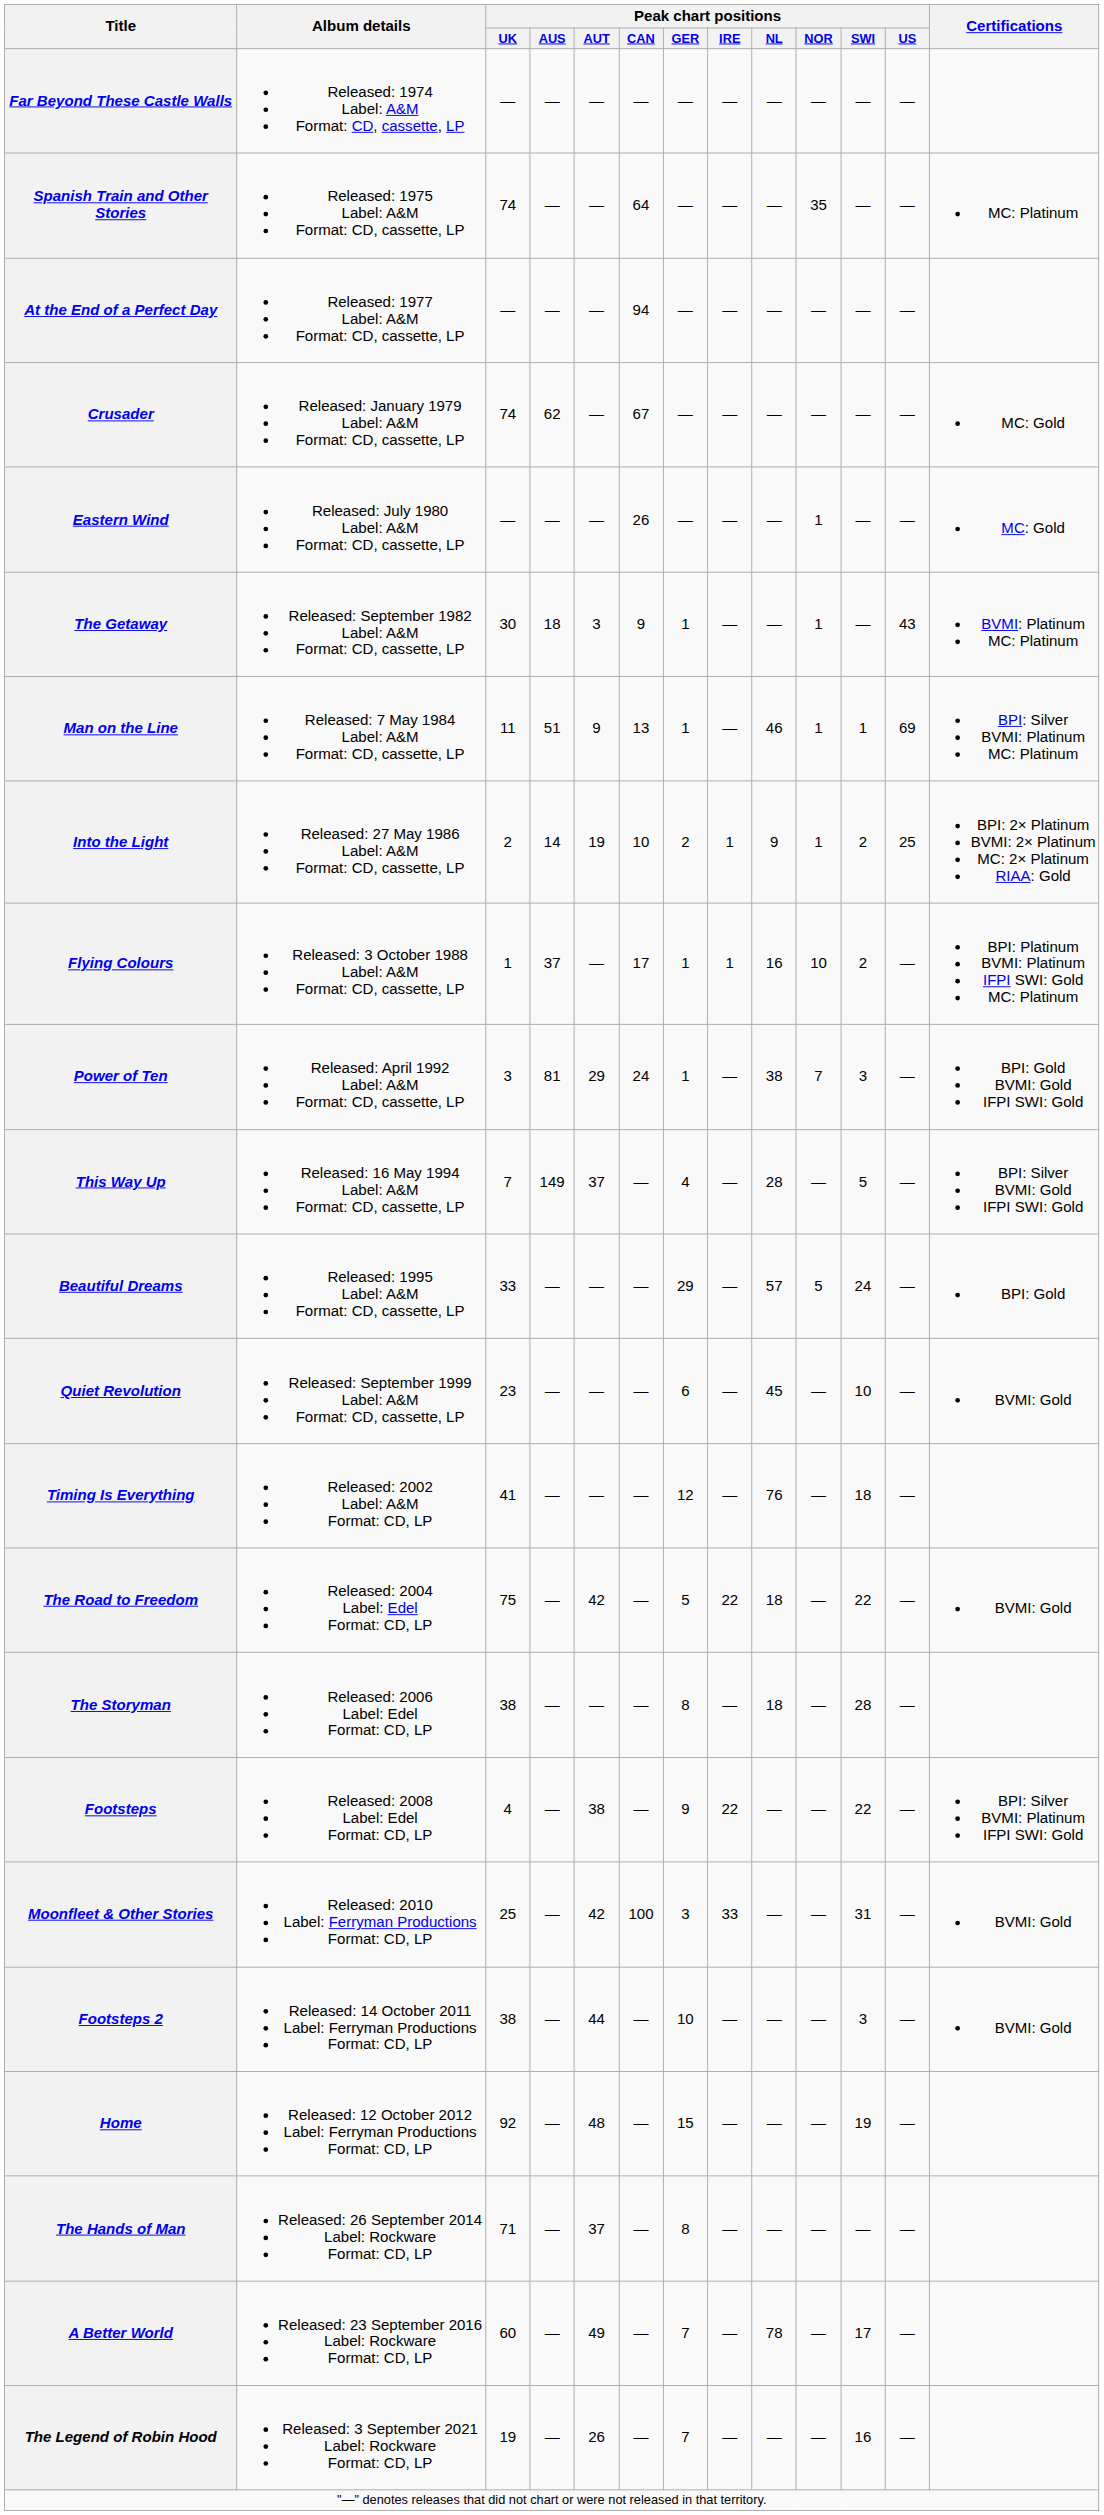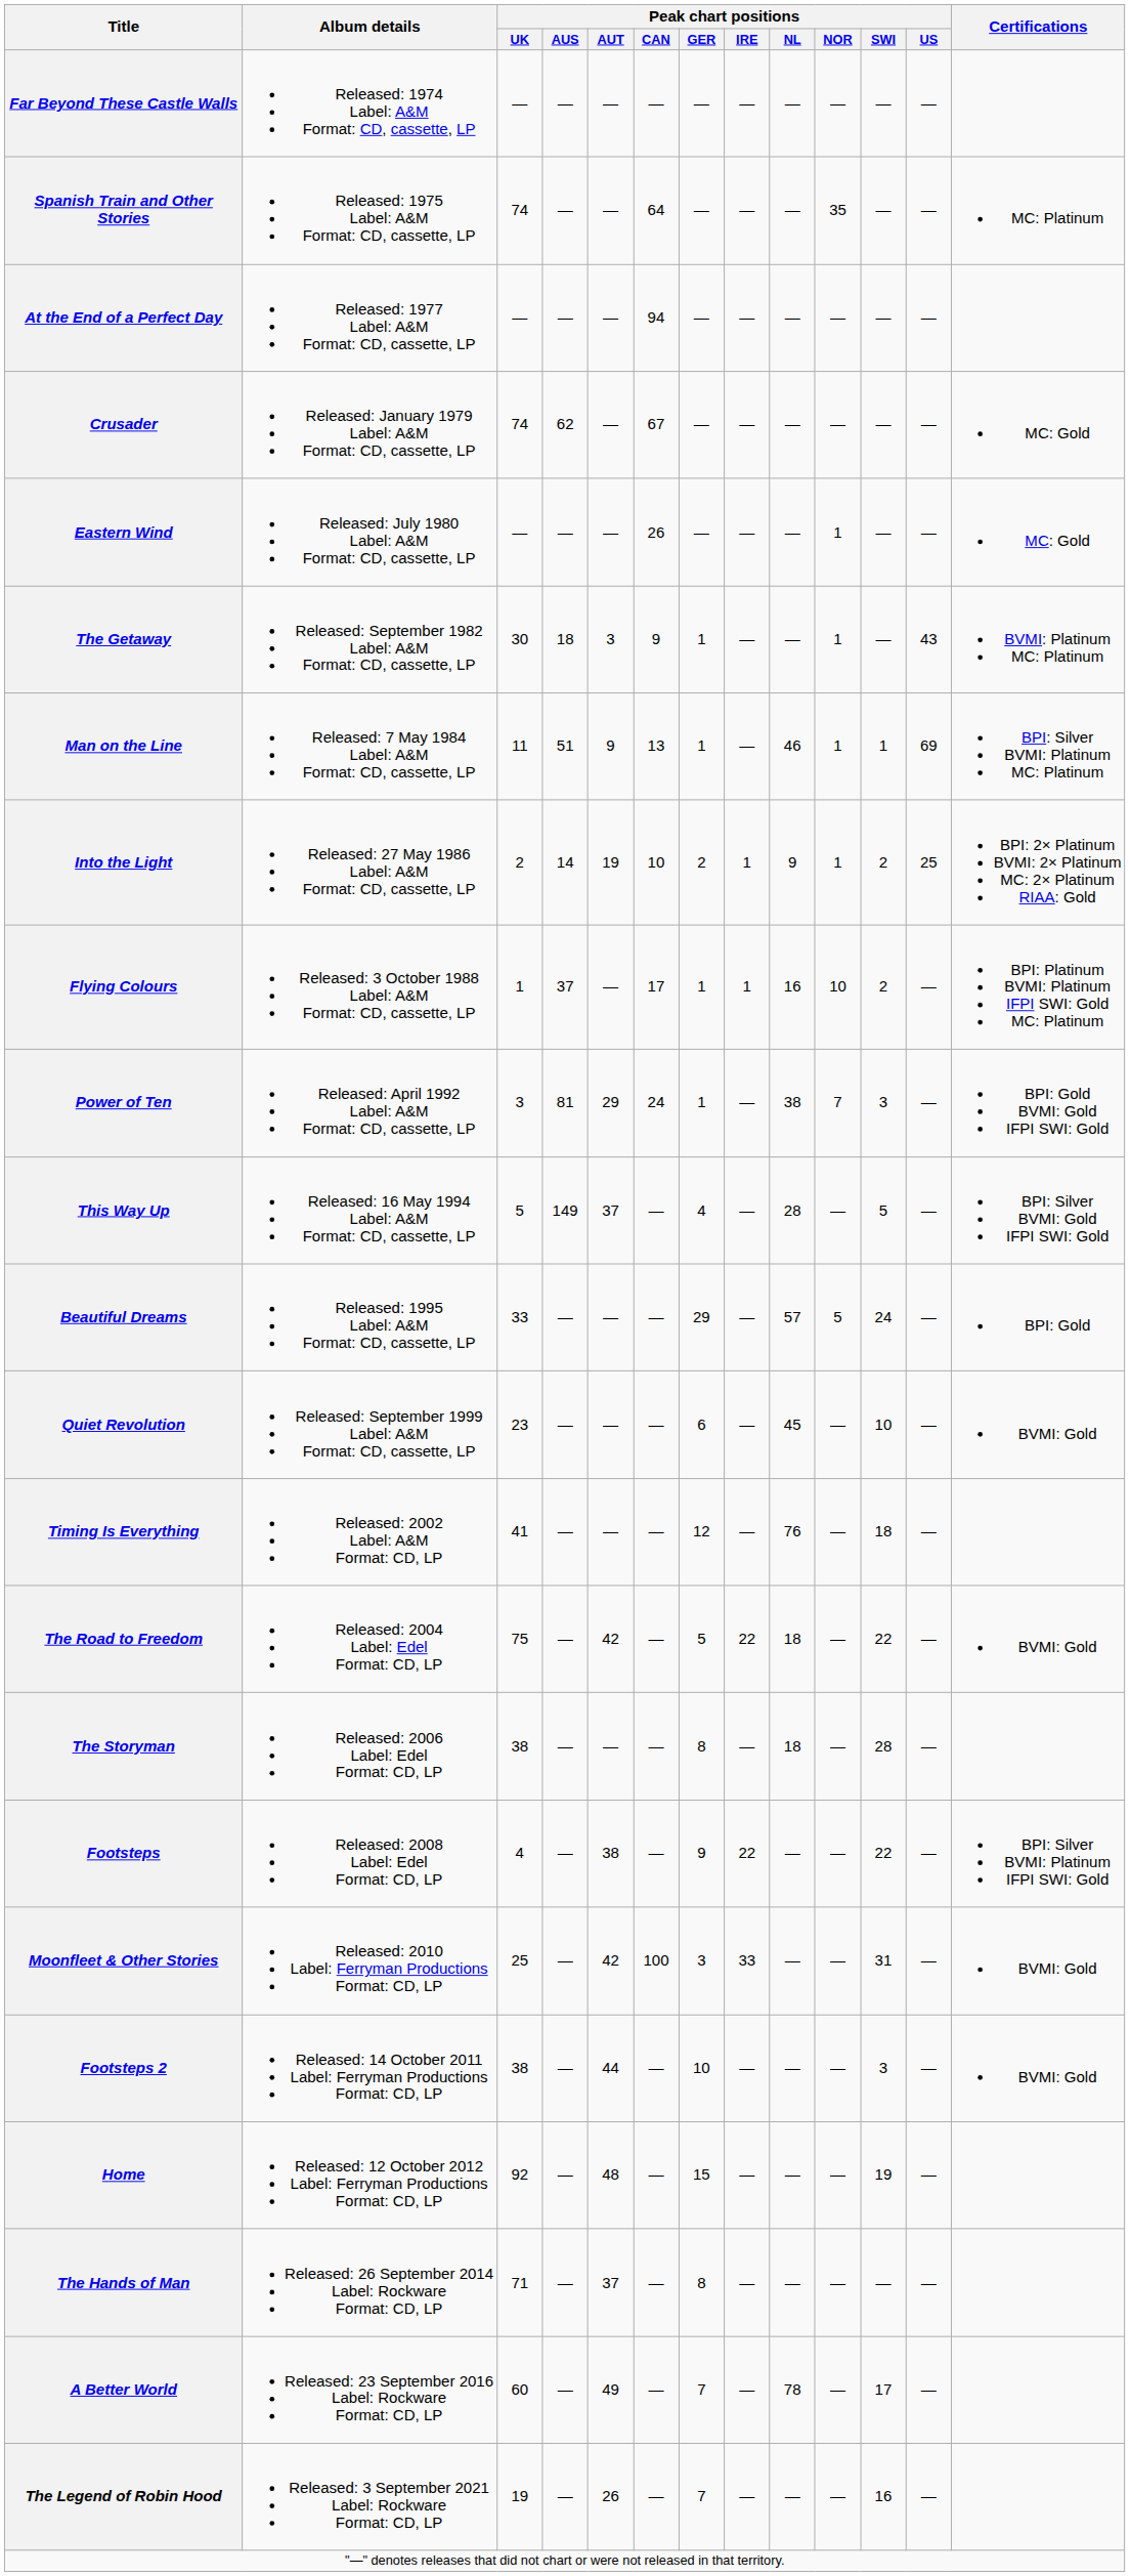 <table class="wikitable plainrowheaders" style="text-align:center;">
 <tr>
 <th scope="col" rowspan="2" style="width:15em;">Title</th>
 <th scope="col" rowspan="2">Album details</th>
 <th scope="col" colspan="10">Peak chart positions</th>
 <th scope="col" rowspan="2"><a href='#'>Certifications</a></th>
 </tr>
 <tr>
 <th scope="col" style="width:3em;font-size:85%"><a href='#'>UK</a><br></th>
 <th scope="col" style="width:3em;font-size:85%"><a href='#'>AUS</a><br></th>
 <th scope="col" style="width:3em;font-size:85%"><a href='#'>AUT</a><br></th>
 <th scope="col" style="width:3em;font-size:85%"><a href='#'>CAN</a></th>
 <th scope="col" style="width:3em;font-size:85%"><a href='#'>GER</a><br></th>
 <th scope="col" style="width:3em;font-size:85%"><a href='#'>IRE</a></th>
 <th scope="col" style="width:3em;font-size:85%"><a href='#'>NL</a><br></th>
 <th scope="col" style="width:3em;font-size:85%"><a href='#'>NOR</a><br></th>
 <th scope="col" style="width:3em;font-size:85%"><a href='#'>SWI</a><br></th>
 <th scope="col" style="width:3em;font-size:85%"><a href='#'>US</a><br></th>
 </tr>
 <tr>
 <th scope="row"><em><a href='#'>Far Beyond These Castle Walls</a></em></th>
 <td><br><ul><li>Released: 1974</li><li>Label: <a href='#'>A&M</a></li><li>Format: <a href='#'>CD</a>, <a href='#'>cassette</a>, <a href='#'>LP</a></li></ul></td>
 <td>—</td>
 <td>—</td>
 <td>—</td>
 <td>—</td>
 <td>—</td>
 <td>—</td>
 <td>—</td>
 <td>—</td>
 <td>—</td>
 <td>—</td>
 <td></td>
 </tr>
 <tr>
 <th scope="row"><em><a href='#'>Spanish Train and Other Stories</a></em></th>
 <td><br><ul><li>Released: 1975</li><li>Label: A&M</li><li>Format: CD, cassette, LP</li></ul></td>
 <td>74</td>
 <td>—</td>
 <td>—</td>
 <td>64</td>
 <td>—</td>
 <td>—</td>
 <td>—</td>
 <td>35</td>
 <td>—</td>
 <td>—</td>
 <td><br><ul><li>MC: Platinum</li></ul></td>
 </tr>
 <tr>
 <th scope="row"><em><a href='#'>At the End of a Perfect Day</a></em></th>
 <td><br><ul><li>Released: 1977</li><li>Label: A&M</li><li>Format: CD, cassette, LP</li></ul></td>
 <td>—</td>
 <td>—</td>
 <td>—</td>
 <td>94</td>
 <td>—</td>
 <td>—</td>
 <td>—</td>
 <td>—</td>
 <td>—</td>
 <td>—</td>
 <td></td>
 </tr>
 <tr>
 <th scope="row"><em><a href='#'>Crusader</a></em></th>
 <td><br><ul><li>Released: January 1979</li><li>Label: A&M</li><li>Format: CD, cassette, LP</li></ul></td>
 <td>74</td>
 <td>62</td>
 <td>—</td>
 <td>67</td>
 <td>—</td>
 <td>—</td>
 <td>—</td>
 <td>—</td>
 <td>—</td>
 <td>—</td>
 <td><br><ul><li>MC: Gold</li></ul></td>
 </tr>
 <tr>
 <th scope="row"><em><a href='#'>Eastern Wind</a></em></th>
 <td><br><ul><li>Released: July 1980</li><li>Label: A&M</li><li>Format: CD, cassette, LP</li></ul></td>
 <td>—</td>
 <td>—</td>
 <td>—</td>
 <td>26</td>
 <td>—</td>
 <td>—</td>
 <td>—</td>
 <td>1</td>
 <td>—</td>
 <td>—</td>
 <td><br><ul><li><a href='#'>MC</a>: Gold</li></ul></td>
 </tr>
 <tr>
 <th scope="row"><em><a href='#'>The Getaway</a></em></th>
 <td><br><ul><li>Released: September 1982</li><li>Label: A&M</li><li>Format: CD, cassette, LP</li></ul></td>
 <td>30</td>
 <td>18</td>
 <td>3</td>
 <td>9</td>
 <td>1</td>
 <td>—</td>
 <td>—</td>
 <td>1</td>
 <td>—</td>
 <td>43</td>
 <td><br><ul><li><a href='#'>BVMI</a>: Platinum</li><li>MC: Platinum</li></ul></td>
 </tr>
 <tr>
 <th scope="row"><em><a href='#'>Man on the Line</a></em></th>
 <td><br><ul><li>Released: 7 May 1984</li><li>Label: A&M</li><li>Format: CD, cassette, LP</li></ul></td>
 <td>11</td>
 <td>51</td>
 <td>9</td>
 <td>13</td>
 <td>1</td>
 <td>—</td>
 <td>46</td>
 <td>1</td>
 <td>1</td>
 <td>69</td>
 <td><br><ul><li><a href='#'>BPI</a>: Silver</li><li>BVMI: Platinum</li><li>MC: Platinum</li></ul></td>
 </tr>
 <tr>
 <th scope="row"><em><a href='#'>Into the Light</a></em></th>
 <td><br><ul><li>Released: 27 May 1986</li><li>Label: A&M</li><li>Format: CD, cassette, LP</li></ul></td>
 <td>2</td>
 <td>14</td>
 <td>19</td>
 <td>10</td>
 <td>2</td>
 <td>1</td>
 <td>9</td>
 <td>1</td>
 <td>2</td>
 <td>25</td>
 <td><br><ul><li>BPI: 2× Platinum</li><li>BVMI: 2× Platinum</li><li>MC: 2× Platinum</li><li><a href='#'>RIAA</a>: Gold</li></ul></td>
 </tr>
 <tr>
 <th scope="row"><em><a href='#'>Flying Colours</a></em></th>
 <td><br><ul><li>Released: 3 October 1988</li><li>Label: A&M</li><li>Format: CD, cassette, LP</li></ul></td>
 <td>1</td>
 <td>37</td>
 <td>—</td>
 <td>17</td>
 <td>1</td>
 <td>1</td>
 <td>16</td>
 <td>10</td>
 <td>2</td>
 <td>—</td>
 <td><br><ul><li>BPI: Platinum</li><li>BVMI: Platinum</li><li><a href='#'>IFPI</a> SWI: Gold</li><li>MC: Platinum</li></ul></td>
 </tr>
 <tr>
 <th scope="row"><em><a href='#'>Power of Ten</a></em></th>
 <td><br><ul><li>Released: April 1992</li><li>Label: A&M</li><li>Format: CD, cassette, LP</li></ul></td>
 <td>3</td>
 <td>81</td>
 <td>29</td>
 <td>24</td>
 <td>1</td>
 <td>—</td>
 <td>38</td>
 <td>7</td>
 <td>3</td>
 <td>—</td>
 <td><br><ul><li>BPI: Gold</li><li>BVMI: Gold</li><li>IFPI SWI: Gold</li></ul></td>
 </tr>
 <tr>
 <th scope="row"><em><a href='#'>This Way Up</a></em></th>
 <td><br><ul><li>Released: 16 May 1994</li><li>Label: A&M</li><li>Format: CD, cassette, LP</li></ul></td>
-<td>7</td>
+<td>5</td>
 <td>149</td>
 <td>37</td>
 <td>—</td>
 <td>4</td>
 <td>—</td>
 <td>28</td>
 <td>—</td>
 <td>5</td>
 <td>—</td>
 <td><br><ul><li>BPI: Silver</li><li>BVMI: Gold</li><li>IFPI SWI: Gold</li></ul></td>
 </tr>
 <tr>
 <th scope="row"><em><a href='#'>Beautiful Dreams</a></em></th>
 <td><br><ul><li>Released: 1995</li><li>Label: A&M</li><li>Format: CD, cassette, LP</li></ul></td>
 <td>33</td>
 <td>—</td>
 <td>—</td>
 <td>—</td>
 <td>29</td>
 <td>—</td>
 <td>57</td>
 <td>5</td>
 <td>24</td>
 <td>—</td>
 <td><br><ul><li>BPI: Gold</li></ul></td>
 </tr>
 <tr>
 <th scope="row"><em><a href='#'>Quiet Revolution</a></em></th>
 <td><br><ul><li>Released: September 1999</li><li>Label: A&M</li><li>Format: CD, cassette, LP</li></ul></td>
 <td>23</td>
 <td>—</td>
 <td>—</td>
 <td>—</td>
 <td>6</td>
 <td>—</td>
 <td>45</td>
 <td>—</td>
 <td>10</td>
 <td>—</td>
 <td><br><ul><li>BVMI: Gold</li></ul></td>
 </tr>
 <tr>
 <th scope="row"><em><a href='#'>Timing Is Everything</a></em></th>
 <td><br><ul><li>Released: 2002</li><li>Label: A&M</li><li>Format: CD, LP</li></ul></td>
 <td>41</td>
 <td>—</td>
 <td>—</td>
 <td>—</td>
 <td>12</td>
 <td>—</td>
 <td>76</td>
 <td>—</td>
 <td>18</td>
 <td>—</td>
 <td></td>
 </tr>
 <tr>
 <th scope="row"><em><a href='#'>The Road to Freedom</a></em></th>
 <td><br><ul><li>Released: 2004</li><li>Label: <a href='#'>Edel</a></li><li>Format: CD, LP</li></ul></td>
 <td>75</td>
 <td>—</td>
 <td>42</td>
 <td>—</td>
 <td>5</td>
 <td>22</td>
 <td>18</td>
 <td>—</td>
 <td>22</td>
 <td>—</td>
 <td><br><ul><li>BVMI: Gold</li></ul></td>
 </tr>
 <tr>
 <th scope="row"><em><a href='#'>The Storyman</a></em></th>
 <td><br><ul><li>Released: 2006</li><li>Label: Edel</li><li>Format: CD, LP</li></ul></td>
 <td>38</td>
 <td>—</td>
 <td>—</td>
 <td>—</td>
 <td>8</td>
 <td>—</td>
 <td>18</td>
 <td>—</td>
 <td>28</td>
 <td>—</td>
 <td></td>
 </tr>
 <tr>
 <th scope="row"><em><a href='#'>Footsteps</a></em></th>
 <td><br><ul><li>Released: 2008</li><li>Label: Edel</li><li>Format: CD, LP</li></ul></td>
 <td>4</td>
 <td>—</td>
 <td>38</td>
 <td>—</td>
 <td>9</td>
 <td>22</td>
 <td>—</td>
 <td>—</td>
 <td>22</td>
 <td>—</td>
 <td><br><ul><li>BPI: Silver</li><li>BVMI: Platinum</li><li>IFPI SWI: Gold</li></ul></td>
 </tr>
 <tr>
 <th scope="row"><em><a href='#'>Moonfleet & Other Stories</a></em></th>
 <td><br><ul><li>Released: 2010</li><li>Label: <a href='#'>Ferryman Productions</a></li><li>Format: CD, LP</li></ul></td>
 <td>25</td>
 <td>—</td>
 <td>42</td>
 <td>100</td>
 <td>3</td>
 <td>33</td>
 <td>—</td>
 <td>—</td>
 <td>31</td>
 <td>—</td>
 <td><br><ul><li>BVMI: Gold</li></ul></td>
 </tr>
 <tr>
 <th scope="row"><em><a href='#'>Footsteps 2</a></em></th>
 <td><br><ul><li>Released: 14 October 2011</li><li>Label: Ferryman Productions</li><li>Format: CD, LP</li></ul></td>
 <td>38</td>
 <td>—</td>
 <td>44</td>
 <td>—</td>
 <td>10</td>
 <td>—</td>
 <td>—</td>
 <td>—</td>
 <td>3</td>
 <td>—</td>
 <td><br><ul><li>BVMI: Gold</li></ul></td>
 </tr>
 <tr>
 <th scope="row"><em><a href='#'>Home</a></em></th>
 <td><br><ul><li>Released: 12 October 2012</li><li>Label: Ferryman Productions</li><li>Format: CD, LP</li></ul></td>
 <td>92</td>
 <td>—</td>
 <td>48</td>
 <td>—</td>
 <td>15</td>
 <td>—</td>
 <td>—</td>
 <td>—</td>
 <td>19</td>
 <td>—</td>
 <td></td>
 </tr>
 <tr>
 <th scope="row"><em><a href='#'>The Hands of Man</a></em></th>
 <td><br><ul><li>Released: 26 September 2014</li><li>Label: Rockware</li><li>Format: CD, LP</li></ul></td>
 <td>71</td>
 <td>—</td>
 <td>37</td>
 <td>—</td>
 <td>8</td>
 <td>—</td>
 <td>—</td>
 <td>—</td>
 <td>—</td>
 <td>—</td>
 <td></td>
 </tr>
 <tr>
 <th scope="row"><em><a href='#'>A Better World</a></em></th>
 <td><br><ul><li>Released: 23 September 2016</li><li>Label: Rockware</li><li>Format: CD, LP</li></ul></td>
 <td>60</td>
 <td>—</td>
 <td>49</td>
 <td>—</td>
 <td>7</td>
 <td>—</td>
 <td>78</td>
 <td>—</td>
 <td>17</td>
 <td>—</td>
 <td></td>
 </tr>
 <tr>
 <th scope="row"><em>The Legend of Robin Hood</em></th>
 <td><br><ul><li>Released: 3 September 2021</li><li>Label: Rockware</li><li>Format: CD, LP</li></ul></td>
 <td>19</td>
 <td>—</td>
 <td>26</td>
 <td>—</td>
 <td>7</td>
 <td>—</td>
 <td>—</td>
 <td>—</td>
 <td>16</td>
 <td>—</td>
 <td></td>
 </tr>
 <tr>
 <td colspan="13" style="text-align:center; font-size:85%">"—" denotes releases that did not chart or were not released in that territory.</td>
 </tr>
 </table>
